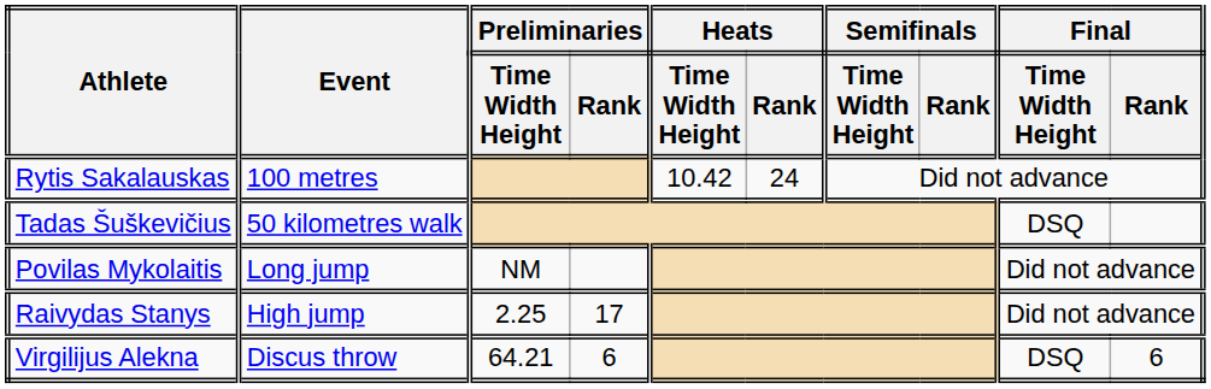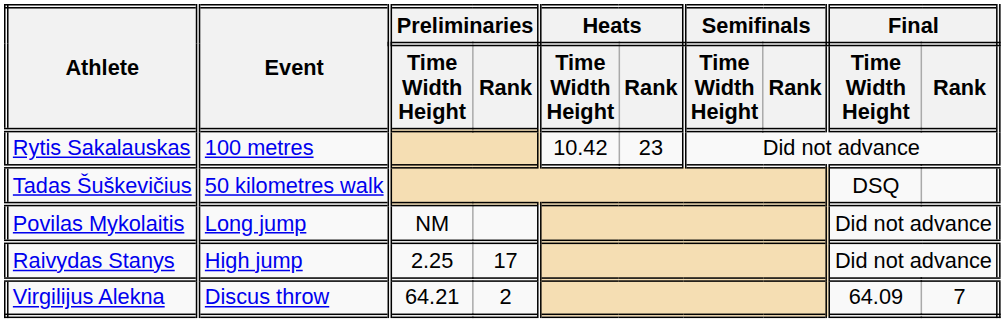 <table class=wikitable style="font-size:90%; border: double;">
 <tr>
 <th rowspan="2" style="border-right:double">Athlete</th>
 <th rowspan="2" style="border-right:double">Event</th>
 <th colspan="2" style="border-right:double; border-bottom:double;">Preliminaries</th>
 <th colspan="2" style="border-right:double; border-bottom:double;">Heats</th>
 <th colspan="2" style="border-right:double; border-bottom:double;">Semifinals</th>
 <th colspan="2" style="border-right:double; border-bottom:double;">Final</th>
 </tr>
 <tr>
 <th>Time<br>Width<br>Height</th>
 <th style="border-right:double">Rank</th>
 <th>Time<br>Width<br>Height</th>
 <th style="border-right:double">Rank</th>
 <th>Time<br>Width<br>Height</th>
 <th style="border-right:double">Rank</th>
 <th>Time<br>Width<br>Height</th>
 <th style="border-right:double">Rank</th>
 </tr>
 <tr style="border-top: double;">
 <td style="border-right:double"><a href='#'>Rytis Sakalauskas</a></td>
 <td style="border-right:double"><a href='#'>100 metres</a></td>
 <td style="border-right:double" colspan= 2 bgcolor="wheat"></td>
 <td align=center>10.42</td>
-<td align=center style="border-right:double">24</td>
+<td align=center style="border-right:double">23</td>
 <td colspan="4" align=center>Did not advance</td>
 </tr>
 <tr style="border-top: double;">
 <td style="border-right:double"><a href='#'>Tadas Šuškevičius</a></td>
 <td style="border-right:double"><a href='#'>50 kilometres walk</a></td>
 <td style="border-right:double" colspan= 6 bgcolor="wheat"></td>
 <td align=center>DSQ</td>
 <td align=center></td>
 </tr>
 <tr style="border-top: double;">
 <td style="border-right:double"><a href='#'>Povilas Mykolaitis</a></td>
 <td style="border-right:double"><a href='#'>Long jump</a></td>
 <td align=center>NM</td>
 <td align=center style="border-right:double"></td>
 <td style="border-right:double" colspan= 4 bgcolor="wheat"></td>
 <td colspan="2" align=center>Did not advance</td>
 </tr>
 <tr style="border-top: double;">
 <td style="border-right:double"><a href='#'>Raivydas Stanys</a></td>
 <td style="border-right:double"><a href='#'>High jump</a></td>
 <td align=center>2.25</td>
 <td align=center style="border-right:double">17</td>
 <td style="border-right:double" colspan= 4 bgcolor="wheat"></td>
 <td colspan="2" align=center>Did not advance</td>
 </tr>
 <tr style="border-top: double;">
 <td style="border-right:double"><a href='#'>Virgilijus Alekna</a></td>
 <td style="border-right:double"><a href='#'>Discus throw</a></td>
 <td align=center>64.21</td>
-<td align=center style="border-right:double">6</td>
+<td align=center style="border-right:double">2</td>
 <td style="border-right:double" colspan= 4 bgcolor="wheat"></td>
-<td align=center>DSQ</td>
-<td align=center>6</td>
+<td align=center>64.09</td>
+<td align=center>7</td>
 </tr>
 </table>
